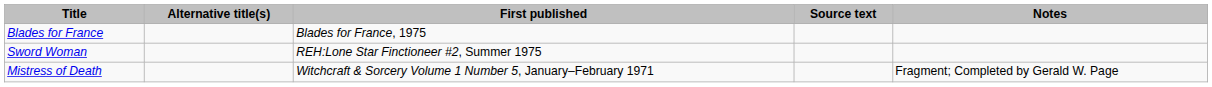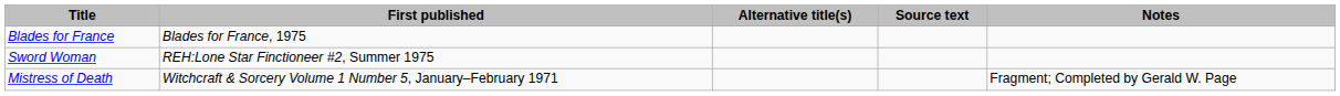 <table class="wikitable" width="100%">
 <tr>
 <th style="background:#C0C0C0;">Title</th>
+<th style="background:#C0C0C0;">First published</th>
 <th style="background:#C0C0C0;">Alternative title(s)</th>
-<th style="background:#C0C0C0;">First published</th>
 <th style="background:#C0C0C0;">Source text</th>
 <th style="background:#C0C0C0;">Notes</th>
 </tr>
 <tr>
 <td><em><a href='#'>Blades for France</a></em></td>
+<td><em>Blades for France</em>, 1975</td>
 <td></td>
-<td><em>Blades for France</em>, 1975</td>
 <td></td>
 <td></td>
 </tr>
 <tr>
 <td><em><a href='#'>Sword Woman</a></em></td>
+<td><em>REH:Lone Star Finctioneer #2</em>, Summer 1975</td>
 <td></td>
-<td><em>REH:Lone Star Finctioneer #2</em>, Summer 1975</td>
 <td></td>
 <td></td>
 </tr>
 <tr>
 <td><em><a href='#'>Mistress of Death</a></em></td>
+<td><em>Witchcraft & Sorcery Volume 1 Number 5</em>, January–February 1971</td>
 <td></td>
-<td><em>Witchcraft & Sorcery Volume 1 Number 5</em>, January–February 1971</td>
 <td></td>
 <td>Fragment; Completed by Gerald W. Page</td>
 </tr>
 </table>
